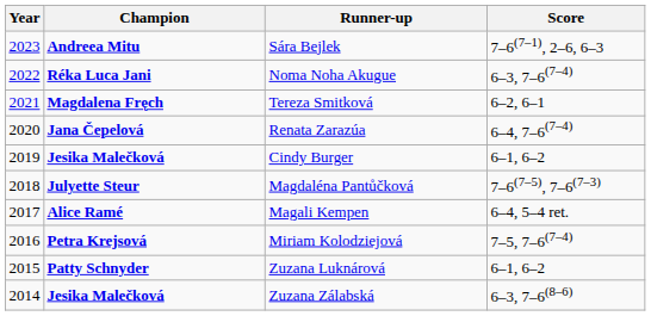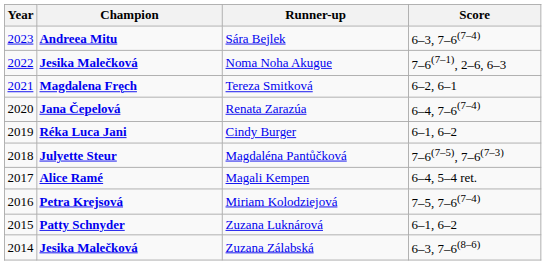 <table class="wikitable" style="font-size:90%">
 <tr>
 <th>Year</th>
 <th width="200">Champion</th>
 <th width="200">Runner-up</th>
 <th width="140">Score</th>
 </tr>
 <tr>
 <td><a href='#'>2023</a></td>
 <td><strong> <a href='#'>Andreea Mitu</a></strong></td>
 <td> <a href='#'>Sára Bejlek</a></td>
-<td>7–6<sup>(7–1)</sup>, 2–6, 6–3</td>
+<td>6–3, 7–6<sup>(7–4)</sup></td>
 </tr>
 <tr>
 <td><a href='#'>2022</a></td>
-<td> <strong><a href='#'>Réka Luca Jani</a></strong></td>
+<td> <strong><a href='#'>Jesika Malečková</a></strong></td>
 <td> <a href='#'>Noma Noha Akugue</a></td>
-<td>6–3, 7–6<sup>(7–4)</sup></td>
+<td>7–6<sup>(7–1)</sup>, 2–6, 6–3</td>
 </tr>
 <tr>
 <td><a href='#'>2021</a></td>
 <td> <strong><a href='#'>Magdalena Fręch</a></strong></td>
 <td> <a href='#'>Tereza Smitková</a></td>
 <td>6–2, 6–1</td>
 </tr>
 <tr>
 <td>2020</td>
 <td> <strong><a href='#'>Jana Čepelová</a></strong></td>
 <td> <a href='#'>Renata Zarazúa</a></td>
 <td>6–4, 7–6<sup>(7–4)</sup></td>
 </tr>
 <tr>
 <td>2019</td>
-<td> <strong><a href='#'>Jesika Malečková</a></strong></td>
+<td> <strong><a href='#'>Réka Luca Jani</a></strong></td>
 <td> <a href='#'>Cindy Burger</a></td>
 <td>6–1, 6–2</td>
 </tr>
 <tr>
 <td>2018</td>
 <td> <strong><a href='#'>Julyette Steur</a></strong></td>
 <td> <a href='#'>Magdaléna Pantůčková</a></td>
 <td>7–6<sup>(7–5)</sup>, 7–6<sup>(7–3)</sup></td>
 </tr>
 <tr>
 <td>2017</td>
 <td> <strong><a href='#'>Alice Ramé</a></strong></td>
 <td> <a href='#'>Magali Kempen</a></td>
 <td>6–4, 5–4 ret.</td>
 </tr>
 <tr>
 <td>2016</td>
 <td> <strong><a href='#'>Petra Krejsová</a></strong></td>
 <td> <a href='#'>Miriam Kolodziejová</a></td>
 <td>7–5, 7–6<sup>(7–4)</sup></td>
 </tr>
 <tr>
 <td>2015</td>
 <td> <strong><a href='#'>Patty Schnyder</a></strong></td>
 <td> <a href='#'>Zuzana Luknárová</a></td>
 <td>6–1, 6–2</td>
 </tr>
 <tr>
 <td>2014</td>
 <td> <strong><a href='#'>Jesika Malečková</a></strong></td>
 <td> <a href='#'>Zuzana Zálabská</a></td>
 <td>6–3, 7–6<sup>(8–6)</sup></td>
 </tr>
 </table>
